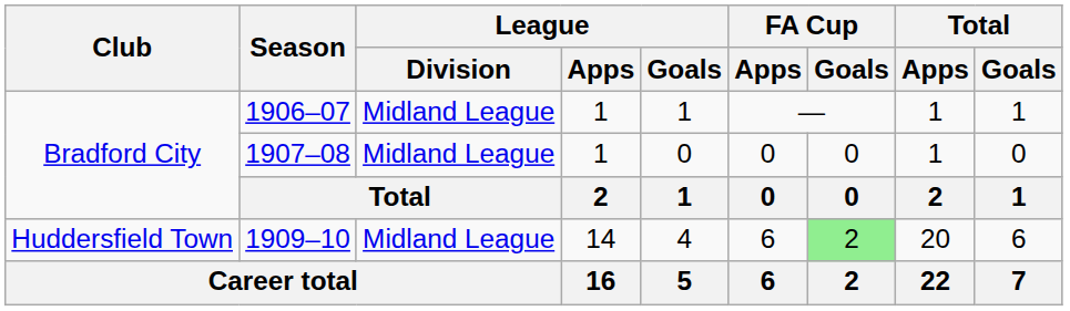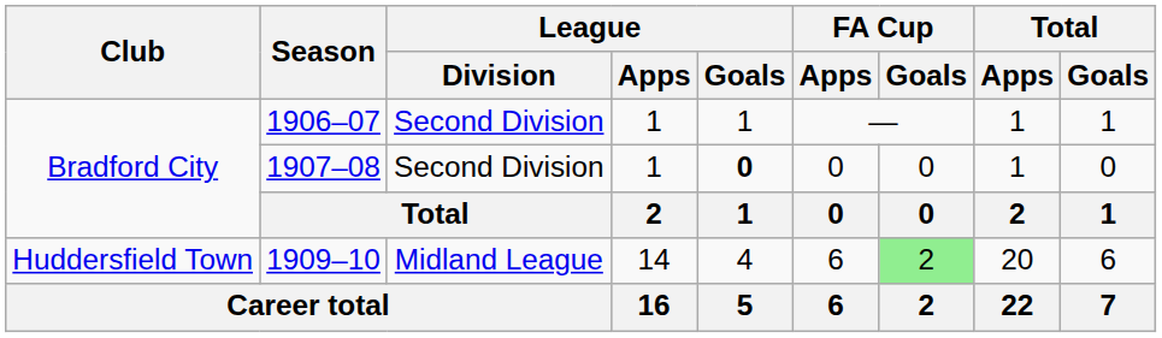 <table class="wikitable" style="text-align: center">
 <tr>
 <th rowspan="2">Club</th>
 <th rowspan="2">Season</th>
 <th colspan="3">League</th>
 <th colspan="2">FA Cup</th>
 <th colspan="2">Total</th>
 </tr>
 <tr>
 <th>Division</th>
 <th>Apps</th>
 <th>Goals</th>
 <th>Apps</th>
 <th>Goals</th>
 <th>Apps</th>
 <th>Goals</th>
 </tr>
 <tr>
 <td rowspan="3"><a href='#'>Bradford City</a></td>
 <td><a href='#'>1906–07</a></td>
-<td><a href='#'>Midland League</a></td>
+<td><a href='#'>Second Division</a></td>
 <td>1</td>
 <td>1</td>
 <td colspan="2">—</td>
 <td>1</td>
 <td>1</td>
 </tr>
 <tr>
 <td><a href='#'>1907–08</a></td>
-<td><a href='#'>Midland League</a></td>
+<td>Second Division</td>
 <td>1</td>
-<td>0</td>
+<td><strong>0</strong></td>
 <td>0</td>
 <td>0</td>
 <td>1</td>
 <td>0</td>
 </tr>
 <tr>
 <th colspan="2">Total</th>
 <th>2</th>
 <th>1</th>
 <th>0</th>
 <th>0</th>
 <th>2</th>
 <th>1</th>
 </tr>
 <tr>
 <td><a href='#'>Huddersfield Town</a></td>
 <td><a href='#'>1909–10</a></td>
 <td><a href='#'>Midland League</a></td>
 <td>14</td>
 <td>4</td>
 <td>6</td>
 <td style="background: lightgreen;">2</td>
 <td>20</td>
 <td>6</td>
 </tr>
 <tr>
 <th colspan="3">Career total</th>
 <th>16</th>
 <th>5</th>
 <th>6</th>
 <th>2</th>
 <th>22</th>
 <th>7</th>
 </tr>
 </table>
